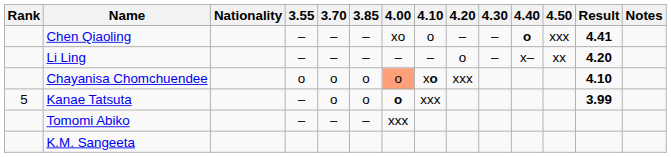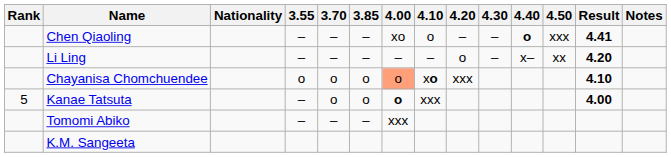 <table class="wikitable sortable" style="text-align:center;font-size:95%">
 <tr>
 <th>Rank</th>
 <th>Name</th>
 <th>Nationality</th>
 <th>3.55</th>
 <th>3.70</th>
 <th>3.85</th>
 <th>4.00</th>
 <th>4.10</th>
 <th>4.20</th>
 <th>4.30</th>
 <th>4.40</th>
 <th>4.50</th>
 <th>Result</th>
 <th>Notes</th>
 </tr>
 <tr>
 <td></td>
 <td align=left><a href='#'>Chen Qiaoling</a></td>
 <td align=left></td>
 <td>–</td>
 <td>–</td>
 <td>–</td>
 <td>xo</td>
 <td>o</td>
 <td>–</td>
 <td>–</td>
 <td><strong>o</strong></td>
 <td>xxx</td>
 <td><strong>4.41</strong></td>
 <td></td>
 </tr>
 <tr>
 <td></td>
 <td align=left><a href='#'>Li Ling</a></td>
 <td align=left></td>
 <td>–</td>
 <td>–</td>
 <td>–</td>
 <td>–</td>
 <td>–</td>
 <td>o</td>
 <td>–</td>
 <td>x–</td>
 <td>xx</td>
 <td><strong>4.20</strong></td>
 <td></td>
 </tr>
 <tr>
 <td></td>
 <td align=left><a href='#'>Chayanisa Chomchuendee</a></td>
 <td align=left></td>
 <td>o</td>
 <td>o</td>
 <td>o</td>
 <td style="background: lightsalmon;">o</td>
 <td>x<strong>o</strong></td>
 <td>xxx</td>
 <td></td>
 <td></td>
 <td></td>
 <td><strong>4.10</strong></td>
 <td></td>
 </tr>
 <tr>
 <td>5</td>
 <td align=left><a href='#'>Kanae Tatsuta</a></td>
 <td align=left></td>
 <td>–</td>
 <td>o</td>
 <td>o</td>
 <td><strong>o</strong></td>
 <td>xxx</td>
 <td></td>
 <td></td>
 <td></td>
 <td></td>
-<td><strong>3.99</strong></td>
+<td><strong>4.00</strong></td>
 <td></td>
 </tr>
 <tr>
 <td></td>
 <td align=left><a href='#'>Tomomi Abiko</a></td>
 <td align=left></td>
 <td>–</td>
 <td>–</td>
 <td>–</td>
 <td>xxx</td>
 <td></td>
 <td></td>
 <td></td>
 <td></td>
 <td></td>
 <td><strong></strong></td>
 <td></td>
 </tr>
 <tr>
 <td></td>
 <td align=left><a href='#'>K.M. Sangeeta</a></td>
 <td align=left></td>
 <td></td>
 <td></td>
 <td></td>
 <td></td>
 <td></td>
 <td></td>
 <td></td>
 <td></td>
 <td></td>
 <td><strong></strong></td>
 <td></td>
 </tr>
 </table>
